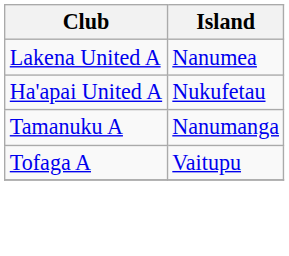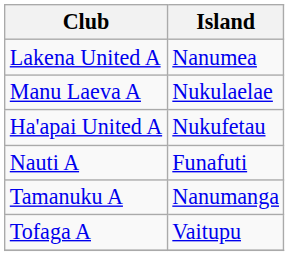 <table class="wikitable sortable">
 <tr>
 <th>Club</th>
 <th>Island</th>
 </tr>
 <tr>
 <td><a href='#'>Lakena United A</a></td>
 <td><a href='#'>Nanumea</a></td>
 </tr>
 <tr>
+<td><a href='#'>Manu Laeva A</a></td>
+<td><a href='#'>Nukulaelae</a></td>
+</tr>
+<tr>
 <td><a href='#'>Ha'apai United A</a></td>
 <td><a href='#'>Nukufetau</a></td>
+</tr>
+<tr>
+<td><a href='#'>Nauti A</a></td>
+<td><a href='#'>Funafuti</a></td>
 </tr>
 <tr>
 <td><a href='#'>Tamanuku A</a></td>
 <td><a href='#'>Nanumanga</a></td>
 </tr>
 <tr>
 <td><a href='#'>Tofaga A</a></td>
 <td><a href='#'>Vaitupu</a></td>
 </tr>
 <tr>
 </tr>
 </table>
